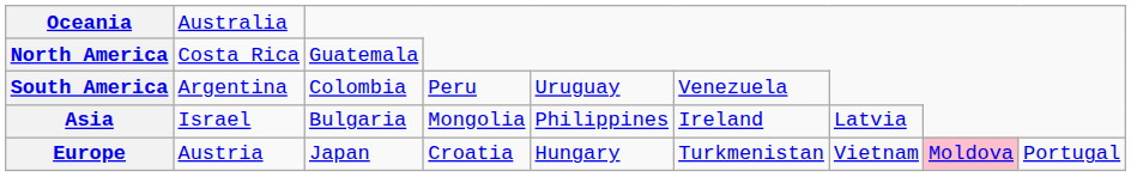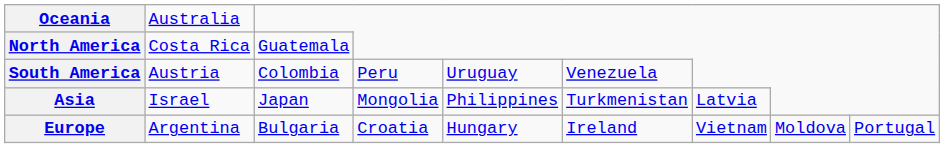 <table class="wikitable">
 <tr>
 <th><a href='#'>Oceania</a></th>
 <td><a href='#'>Australia</a></td>
 </tr>
 <tr>
 <th><a href='#'>North America</a></th>
 <td><a href='#'>Costa Rica</a></td>
 <td><a href='#'>Guatemala</a></td>
 </tr>
 <tr>
 <th><a href='#'>South America</a></th>
-<td><a href='#'>Argentina</a></td>
+<td><a href='#'>Austria</a></td>
 <td><a href='#'>Colombia</a></td>
 <td><a href='#'>Peru</a></td>
 <td><a href='#'>Uruguay</a></td>
 <td><a href='#'>Venezuela</a></td>
 </tr>
 <tr>
 <th><a href='#'>Asia</a></th>
 <td><a href='#'>Israel</a></td>
-<td><a href='#'>Bulgaria</a></td>
+<td><a href='#'>Japan</a></td>
 <td><a href='#'>Mongolia</a></td>
 <td><a href='#'>Philippines</a></td>
-<td><a href='#'>Ireland</a></td>
+<td><a href='#'>Turkmenistan</a></td>
 <td><a href='#'>Latvia</a></td>
 </tr>
 <tr>
 <th><a href='#'>Europe</a></th>
-<td><a href='#'>Austria</a></td>
-<td><a href='#'>Japan</a></td>
+<td><a href='#'>Argentina</a></td>
+<td><a href='#'>Bulgaria</a></td>
 <td><a href='#'>Croatia</a></td>
 <td><a href='#'>Hungary</a></td>
-<td><a href='#'>Turkmenistan</a></td>
+<td><a href='#'>Ireland</a></td>
 <td><a href='#'>Vietnam</a></td>
-<td style="background: pink;"><a href='#'>Moldova</a></td>
+<td><a href='#'>Moldova</a></td>
 <td><a href='#'>Portugal</a></td>
 </tr>
 </table>
